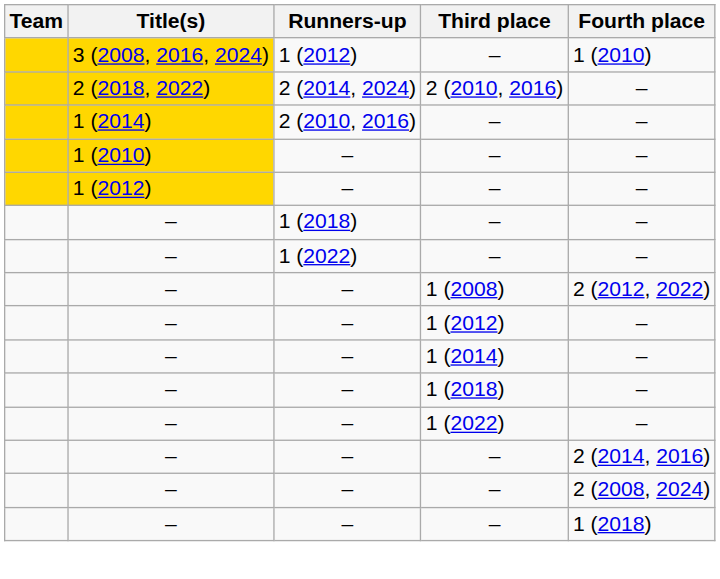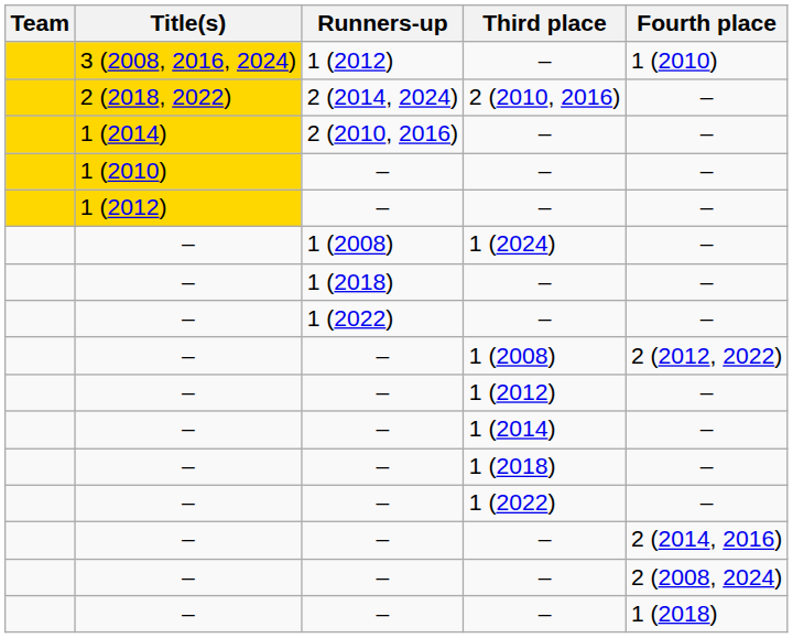 <table class="wikitable sortable">
 <tr>
 <th>Team</th>
 <th>Title(s)</th>
 <th>Runners-up</th>
 <th>Third place</th>
 <th>Fourth place</th>
 </tr>
 <tr>
 <td bgcolor=#FFD700></td>
 <td bgcolor=#FFD700>3 (<a href='#'>2008</a>, <a href='#'>2016</a>, <a href='#'>2024</a>)</td>
 <td>1 (<a href='#'>2012</a>)</td>
 <td align="center">–</td>
 <td>1 (<a href='#'>2010</a>)</td>
 </tr>
 <tr>
 <td bgcolor="#FFD700"></td>
 <td bgcolor="#FFD700">2 (<a href='#'>2018</a>, <a href='#'>2022</a>)</td>
 <td>2 (<a href='#'>2014</a>, <a href='#'>2024</a>)</td>
 <td>2 (<a href='#'>2010</a>, <a href='#'>2016</a>)</td>
 <td align="center">–</td>
 </tr>
 <tr>
 <td bgcolor=#FFD700></td>
 <td bgcolor=#FFD700>1 (<a href='#'>2014</a>)</td>
 <td>2 (<a href='#'>2010</a>, <a href='#'>2016</a>)</td>
 <td align="center">–</td>
 <td align="center">–</td>
 </tr>
 <tr>
 <td bgcolor=#FFD700></td>
 <td bgcolor=#FFD700>1 (<a href='#'>2010</a>)</td>
 <td align="center">–</td>
 <td align="center">–</td>
 <td align="center">–</td>
 </tr>
 <tr>
 <td bgcolor=#FFD700></td>
 <td bgcolor=#FFD700>1 (<a href='#'>2012</a>)</td>
 <td align="center">–</td>
 <td align="center">–</td>
+<td align="center">–</td>
+</tr>
+<tr>
+<td></td>
+<td align="center">–</td>
+<td>1 (<a href='#'>2008</a>)</td>
+<td>1 (<a href='#'>2024</a>)</td>
 <td align="center">–</td>
 </tr>
 <tr>
 <td></td>
 <td align="center">–</td>
 <td>1 (<a href='#'>2018</a>)</td>
 <td align="center">–</td>
 <td align="center">–</td>
 </tr>
 <tr>
 <td></td>
 <td align="center">–</td>
 <td>1 (<a href='#'>2022</a>)</td>
 <td align="center">–</td>
 <td align="center">–</td>
 </tr>
 <tr>
 <td></td>
 <td align="center">–</td>
 <td align="center">–</td>
 <td>1 (<a href='#'>2008</a>)</td>
 <td>2 (<a href='#'>2012</a>, <a href='#'>2022</a>)</td>
 </tr>
 <tr>
 <td></td>
 <td align="center">–</td>
 <td align="center">–</td>
 <td>1 (<a href='#'>2012</a>)</td>
 <td align="center">–</td>
 </tr>
 <tr>
 <td></td>
 <td align="center">–</td>
 <td align="center">–</td>
 <td>1 (<a href='#'>2014</a>)</td>
 <td align="center">–</td>
 </tr>
 <tr>
 <td></td>
 <td align="center">–</td>
 <td align="center">–</td>
 <td>1 (<a href='#'>2018</a>)</td>
 <td align="center">–</td>
 </tr>
 <tr>
 <td></td>
 <td align="center">–</td>
 <td align="center">–</td>
 <td>1 (<a href='#'>2022</a>)</td>
 <td align="center">–</td>
 </tr>
 <tr>
 <td></td>
 <td align="center">–</td>
 <td align="center">–</td>
 <td align="center">–</td>
 <td>2 (<a href='#'>2014</a>, <a href='#'>2016</a>)</td>
 </tr>
 <tr>
 <td></td>
 <td align="center">–</td>
 <td align="center">–</td>
 <td align="center">–</td>
 <td>2 (<a href='#'>2008</a>, <a href='#'>2024</a>)</td>
 </tr>
 <tr>
 <td></td>
 <td align="center">–</td>
 <td align="center">–</td>
 <td align="center">–</td>
 <td>1 (<a href='#'>2018</a>)</td>
 </tr>
 </table>
